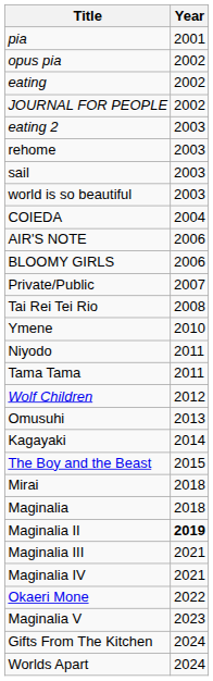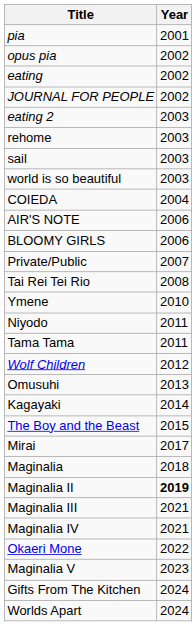 <table class="wikitable">
 <tr>
 <th>Title</th>
 <th>Year</th>
 </tr>
 <tr>
 <td><em>pia</em></td>
 <td>2001</td>
 </tr>
 <tr>
 <td><em>opus pia</em></td>
 <td>2002</td>
 </tr>
 <tr>
 <td><em>eating</em></td>
 <td>2002</td>
 </tr>
 <tr>
 <td><em>JOURNAL FOR PEOPLE</em></td>
 <td>2002</td>
 </tr>
 <tr>
 <td><em>eating 2</em></td>
 <td>2003</td>
 </tr>
 <tr>
 <td>rehome</td>
 <td>2003</td>
 </tr>
 <tr>
 <td>sail</td>
 <td>2003</td>
 </tr>
 <tr>
 <td>world is so beautiful</td>
 <td>2003</td>
 </tr>
 <tr>
 <td>COIEDA</td>
 <td>2004</td>
 </tr>
 <tr>
 <td>AIR'S NOTE</td>
 <td>2006</td>
 </tr>
 <tr>
 <td>BLOOMY GIRLS</td>
 <td>2006</td>
 </tr>
 <tr>
 <td>Private/Public</td>
 <td>2007</td>
 </tr>
 <tr>
 <td>Tai Rei Tei Rio</td>
 <td>2008</td>
 </tr>
 <tr>
 <td>Ymene</td>
 <td>2010</td>
 </tr>
 <tr>
 <td>Niyodo</td>
 <td>2011</td>
 </tr>
 <tr>
 <td>Tama Tama</td>
 <td>2011</td>
 </tr>
 <tr>
 <td><em><a href='#'>Wolf Children</a></em></td>
 <td>2012</td>
 </tr>
 <tr>
 <td>Omusuhi</td>
 <td>2013</td>
 </tr>
 <tr>
 <td>Kagayaki</td>
 <td>2014</td>
 </tr>
 <tr>
 <td><a href='#'>The Boy and the Beast</a></td>
 <td>2015</td>
 </tr>
 <tr>
 <td>Mirai</td>
-<td>2018</td>
+<td>2017</td>
 </tr>
 <tr>
 <td>Maginalia</td>
 <td>2018</td>
 </tr>
 <tr>
 <td>Maginalia II</td>
 <td><strong>2019</strong></td>
 </tr>
 <tr>
 <td>Maginalia III</td>
 <td>2021</td>
 </tr>
 <tr>
 <td>Maginalia IV</td>
 <td>2021</td>
 </tr>
 <tr>
 <td><a href='#'>Okaeri Mone</a></td>
 <td>2022</td>
 </tr>
 <tr>
 <td>Maginalia V</td>
 <td>2023</td>
 </tr>
 <tr>
 <td>Gifts From The Kitchen</td>
 <td>2024</td>
 </tr>
 <tr>
 <td>Worlds Apart</td>
 <td>2024</td>
 </tr>
 </table>
